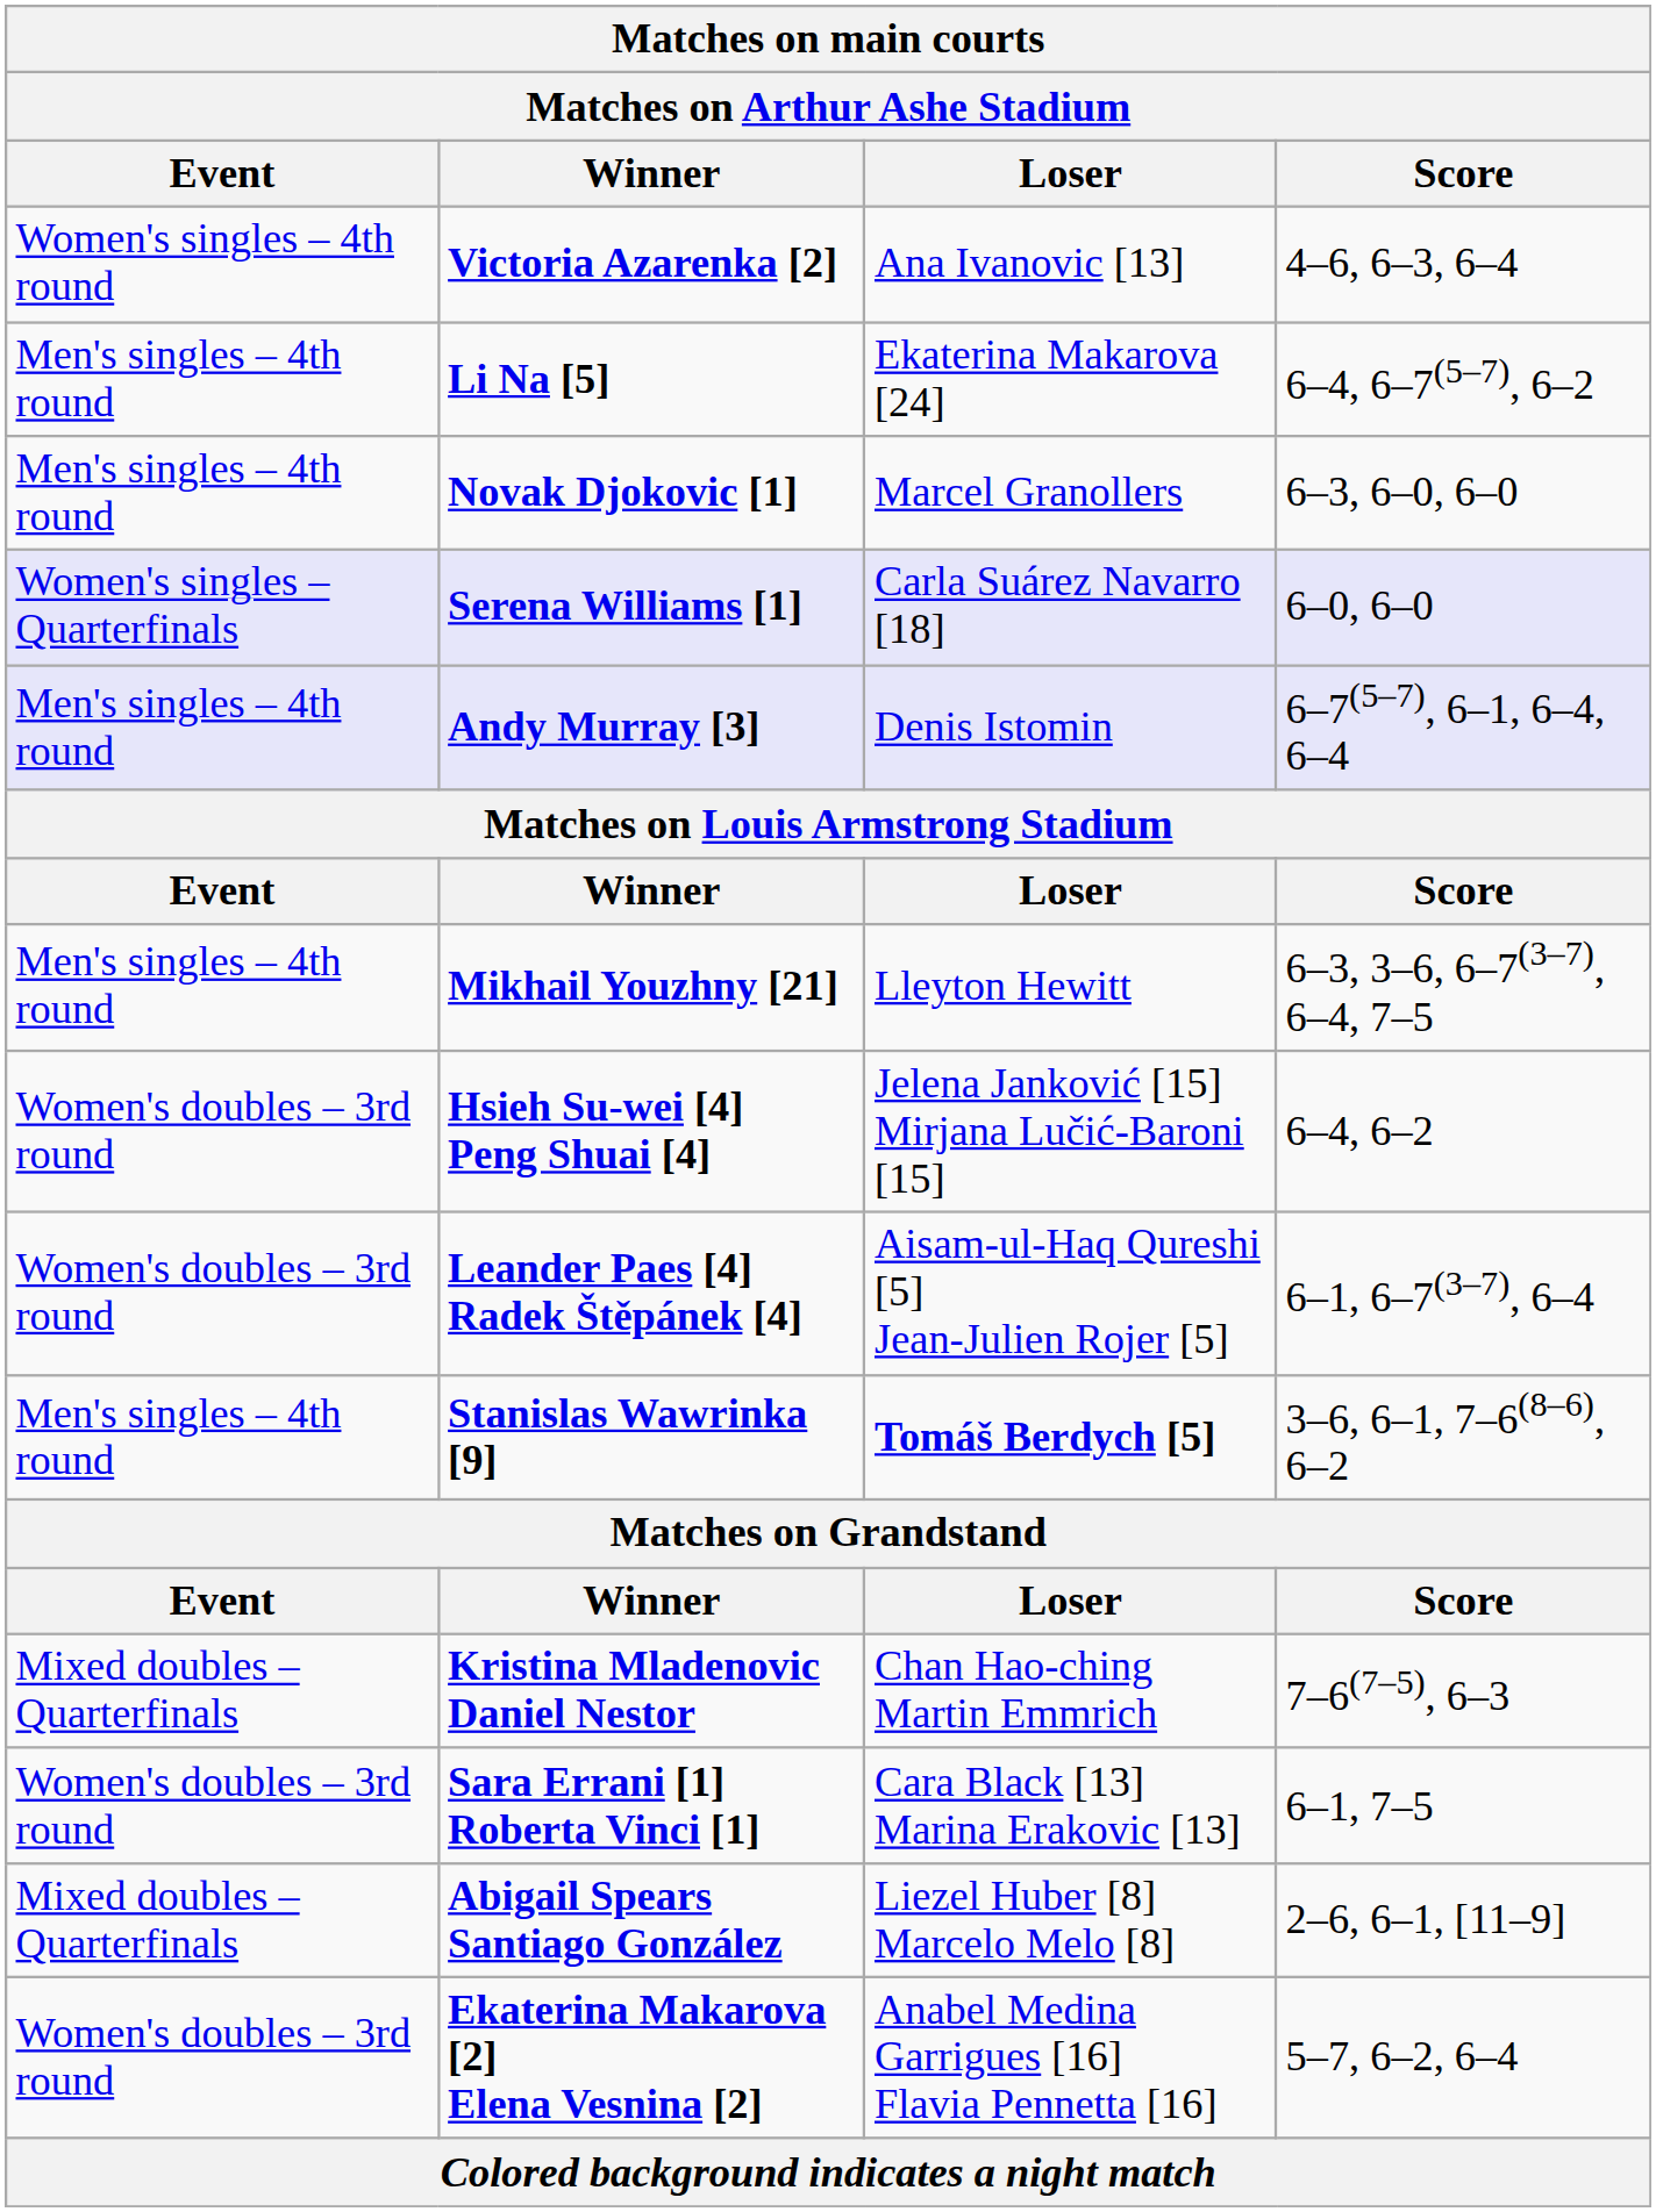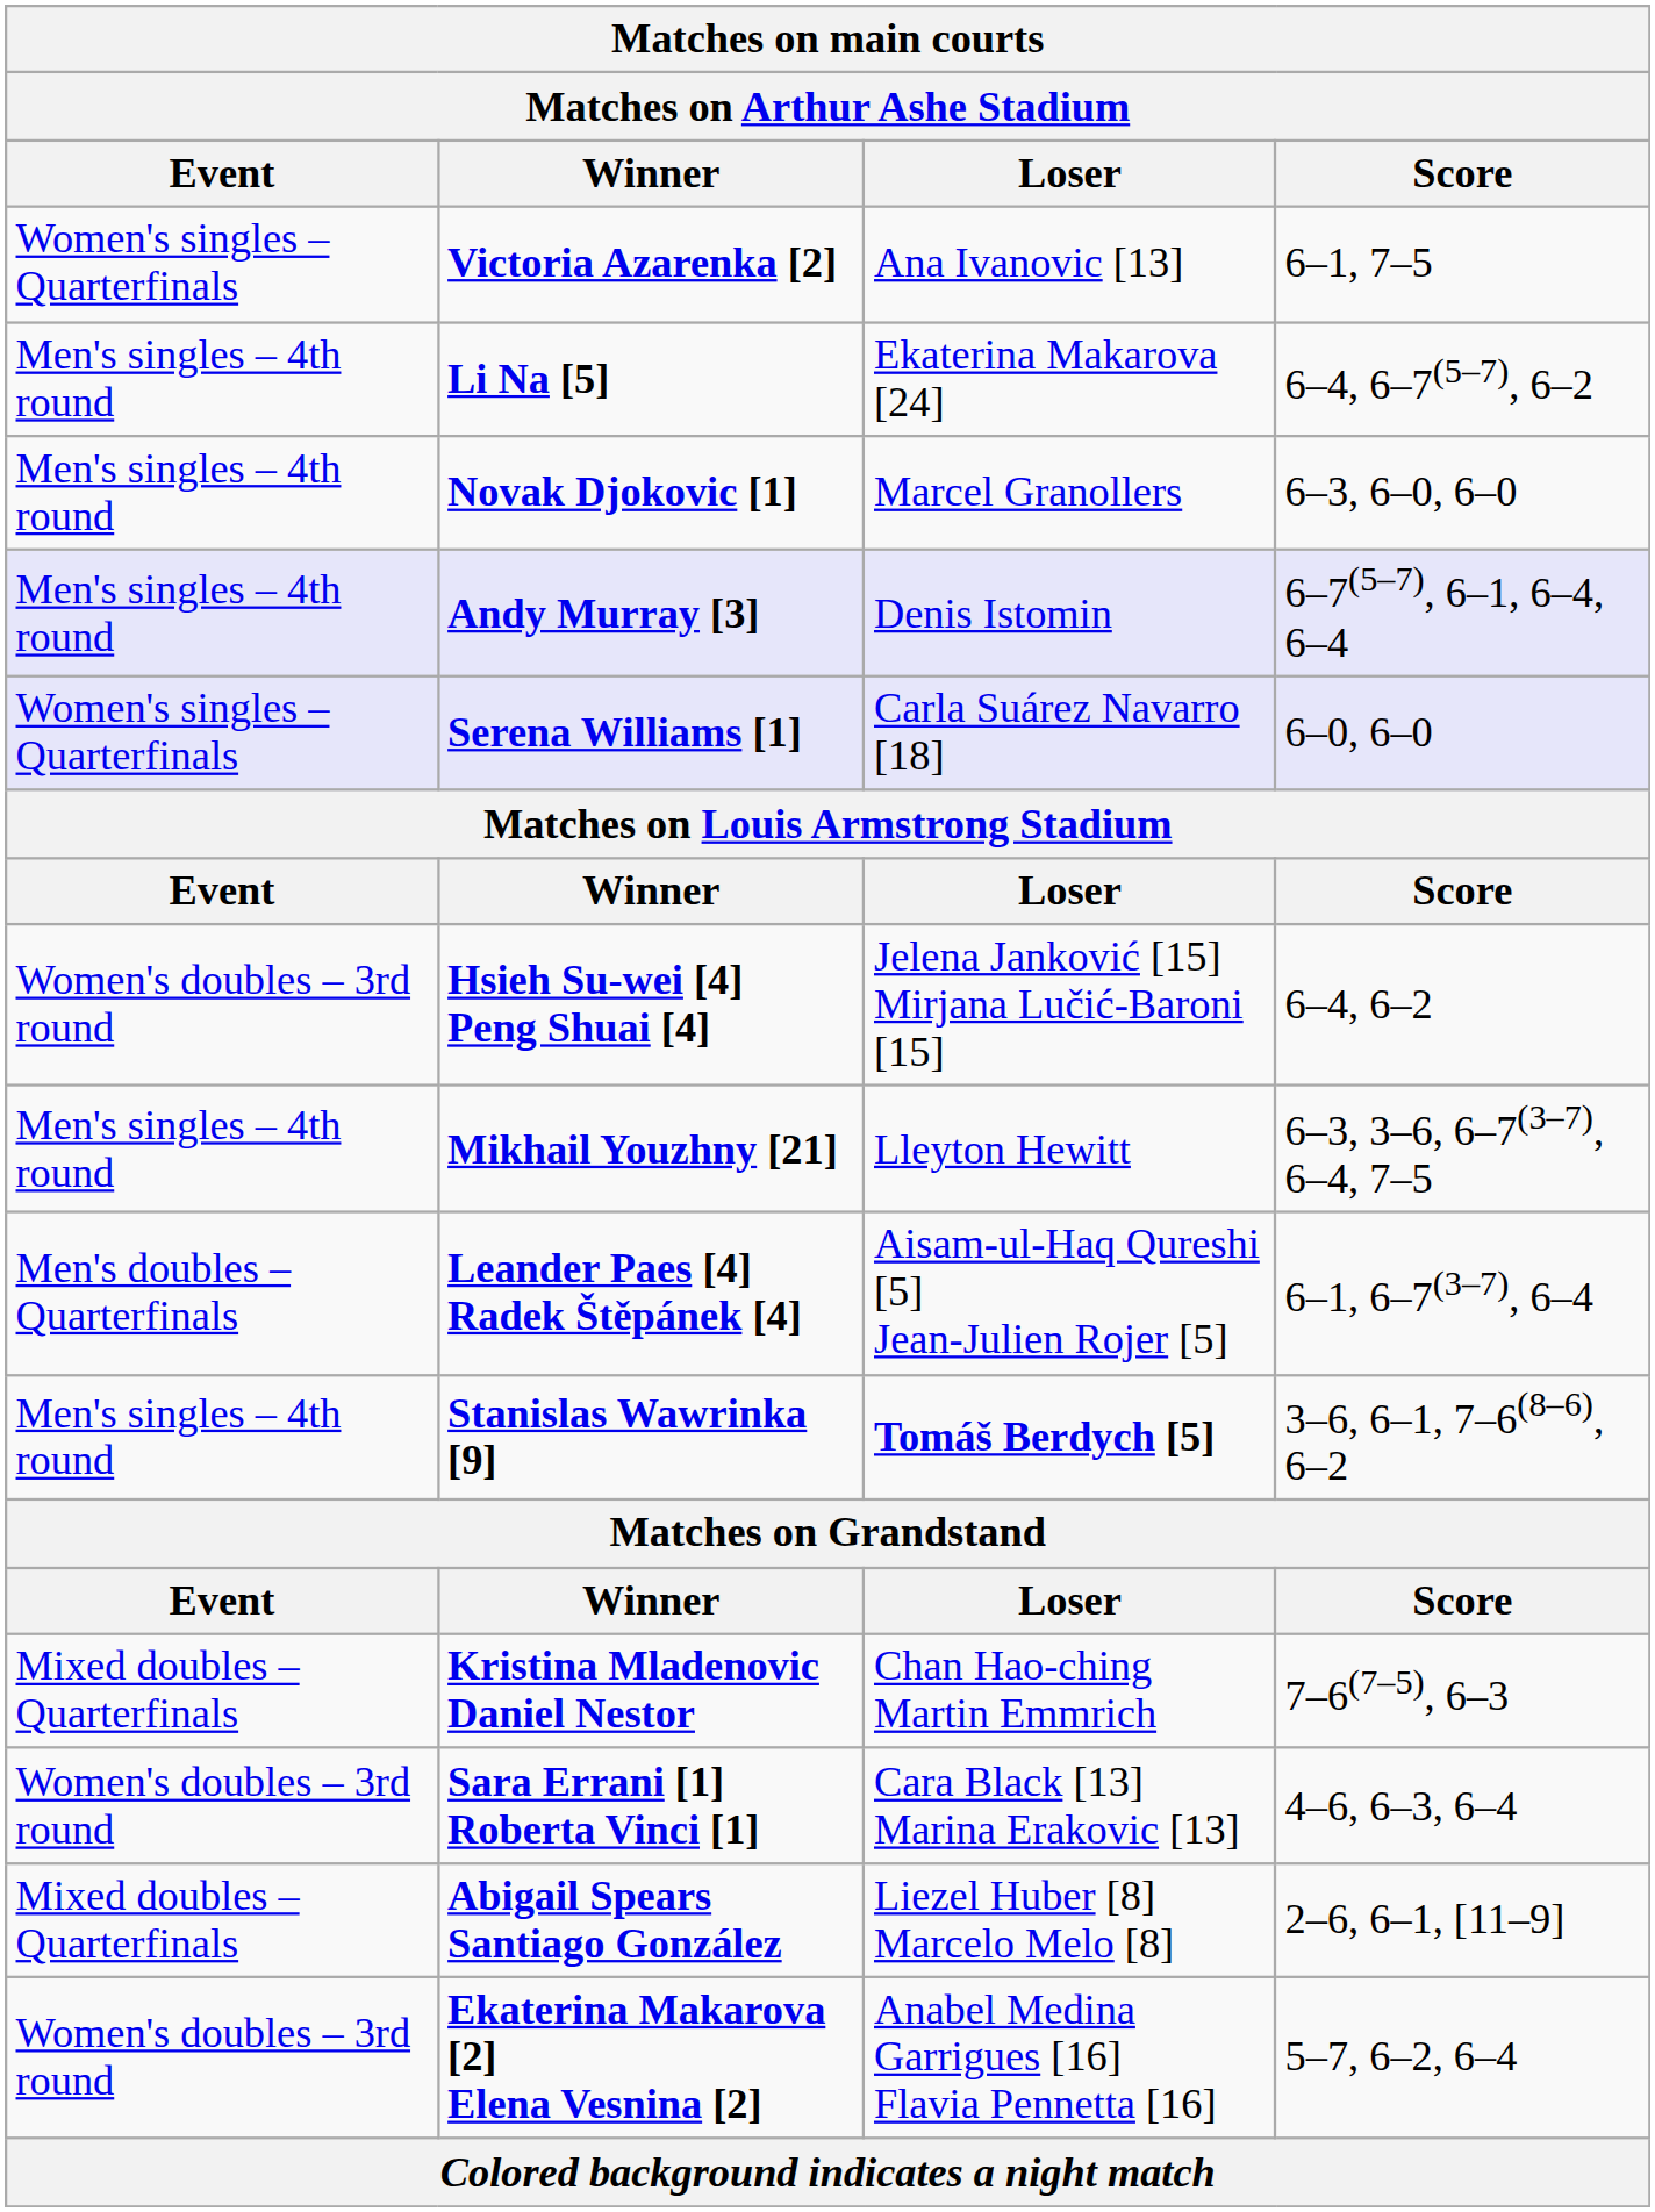 <table class="wikitable collapsible uncollapsed" style="margin:auto;">
 <tr>
 <th colspan="4" style="white-space:nowrap;">Matches on main courts</th>
 </tr>
 <tr>
 <th colspan="4"><strong>Matches on <a href='#'>Arthur Ashe Stadium</a></strong></th>
 </tr>
 <tr>
 <th width="220">Event</th>
 <th width="220">Winner</th>
 <th width="220">Loser</th>
 <th width="220">Score</th>
 </tr>
 <tr>
-<td><a href='#'>Women's singles – 4th round</a></td>
+<td><a href='#'>Women's singles – Quarterfinals</a></td>
 <td> <strong><a href='#'>Victoria Azarenka</a> [2]</strong></td>
 <td> <a href='#'>Ana Ivanovic</a> [13]</td>
-<td>4–6, 6–3, 6–4</td>
+<td>6–1, 7–5</td>
 </tr>
 <tr>
 <td><a href='#'>Men's singles – 4th round</a></td>
 <td> <strong><a href='#'>Li Na</a> [5]</strong></td>
 <td> <a href='#'>Ekaterina Makarova</a> [24]</td>
 <td>6–4, 6–7<sup>(5–7)</sup>, 6–2</td>
 </tr>
 <tr>
 <td><a href='#'>Men's singles – 4th round</a></td>
 <td> <strong><a href='#'>Novak Djokovic</a> [1]</strong></td>
 <td> <a href='#'>Marcel Granollers</a></td>
 <td>6–3, 6–0, 6–0</td>
 </tr>
 <tr style="background:lavender;">
+<td><a href='#'>Men's singles – 4th round</a></td>
+<td> <strong><a href='#'>Andy Murray</a> [3]</strong></td>
+<td> <a href='#'>Denis Istomin</a></td>
+<td>6–7<sup>(5–7)</sup>, 6–1, 6–4, 6–4</td>
+</tr>
+<tr style="background:lavender;">
 <td><a href='#'>Women's singles – Quarterfinals</a></td>
 <td> <strong><a href='#'>Serena Williams</a> [1]</strong></td>
 <td> <a href='#'>Carla Suárez Navarro</a> [18]</td>
 <td>6–0, 6–0</td>
-</tr>
-<tr style="background:lavender;">
-<td><a href='#'>Men's singles – 4th round</a></td>
-<td> <strong><a href='#'>Andy Murray</a> [3]</strong></td>
-<td> <a href='#'>Denis Istomin</a></td>
-<td>6–7<sup>(5–7)</sup>, 6–1, 6–4, 6–4</td>
 </tr>
 <tr>
 <th colspan="4"><strong>Matches on <a href='#'>Louis Armstrong Stadium</a></strong></th>
 </tr>
 <tr>
 <th width="220">Event</th>
 <th width="220">Winner</th>
 <th width="220">Loser</th>
 <th width="220">Score</th>
 </tr>
 <tr>
+<td><a href='#'>Women's doubles – 3rd round</a></td>
+<td> <strong><a href='#'>Hsieh Su-wei</a> [4]</strong><br>  <strong><a href='#'>Peng Shuai</a> [4]</strong></td>
+<td> <a href='#'>Jelena Janković</a> [15] <br>  <a href='#'>Mirjana Lučić-Baroni</a> [15]</td>
+<td>6–4, 6–2</td>
+</tr>
+<tr>
 <td><a href='#'>Men's singles – 4th round</a></td>
 <td> <strong><a href='#'>Mikhail Youzhny</a> [21]</strong></td>
 <td> <a href='#'>Lleyton Hewitt</a></td>
 <td>6–3, 3–6, 6–7<sup>(3–7)</sup>, 6–4, 7–5</td>
 </tr>
 <tr>
-<td><a href='#'>Women's doubles – 3rd round</a></td>
-<td> <strong><a href='#'>Hsieh Su-wei</a> [4]</strong><br>  <strong><a href='#'>Peng Shuai</a> [4]</strong></td>
-<td> <a href='#'>Jelena Janković</a> [15] <br>  <a href='#'>Mirjana Lučić-Baroni</a> [15]</td>
-<td>6–4, 6–2</td>
-</tr>
-<tr>
-<td><a href='#'>Women's doubles – 3rd round</a></td>
+<td><a href='#'>Men's doubles – Quarterfinals</a></td>
 <td> <strong><a href='#'>Leander Paes</a> [4]</strong> <br>  <strong><a href='#'>Radek Štěpánek</a> [4]</strong></td>
 <td> <a href='#'>Aisam-ul-Haq Qureshi</a> [5] <br>  <a href='#'>Jean-Julien Rojer</a> [5]</td>
 <td>6–1, 6–7<sup>(3–7)</sup>, 6–4</td>
 </tr>
 <tr>
 <td><a href='#'>Men's singles – 4th round</a></td>
 <td> <strong><a href='#'>Stanislas Wawrinka</a> [9]</strong></td>
 <td><strong> <a href='#'>Tomáš Berdych</a> [5]</strong></td>
 <td>3–6, 6–1, 7–6<sup>(8–6)</sup>, 6–2</td>
 </tr>
 <tr>
 <th colspan="4"><strong>Matches on Grandstand</strong></th>
 </tr>
 <tr>
 <th width="220">Event</th>
 <th width="220">Winner</th>
 <th width="220">Loser</th>
 <th width="220">Score</th>
 </tr>
 <tr>
 <td><a href='#'>Mixed doubles – Quarterfinals</a></td>
 <td> <strong><a href='#'>Kristina Mladenovic</a> <br>  <a href='#'>Daniel Nestor</a></strong></td>
 <td> <a href='#'>Chan Hao-ching</a> <br>  <a href='#'>Martin Emmrich</a></td>
 <td>7–6<sup>(7–5)</sup>, 6–3</td>
 </tr>
 <tr>
 <td><a href='#'>Women's doubles – 3rd round</a></td>
 <td> <strong><a href='#'>Sara Errani</a> [1]</strong> <br>  <strong><a href='#'>Roberta Vinci</a> [1]</strong></td>
 <td> <a href='#'>Cara Black</a> [13] <br> <a href='#'>Marina Erakovic</a> [13]</td>
-<td>6–1, 7–5</td>
+<td>4–6, 6–3, 6–4</td>
 </tr>
 <tr>
 <td><a href='#'>Mixed doubles – Quarterfinals</a></td>
 <td> <strong><a href='#'>Abigail Spears</a></strong> <br>  <strong><a href='#'>Santiago González</a></strong></td>
 <td> <a href='#'>Liezel Huber</a> [8] <br>  <a href='#'>Marcelo Melo</a> [8]</td>
 <td>2–6, 6–1, [11–9]</td>
 </tr>
 <tr>
 <td><a href='#'>Women's doubles – 3rd round</a></td>
 <td> <strong><a href='#'>Ekaterina Makarova</a> [2]</strong> <br>  <strong><a href='#'>Elena Vesnina</a> [2]</strong></td>
 <td> <a href='#'>Anabel Medina Garrigues</a> [16] <br>  <a href='#'>Flavia Pennetta</a> [16]</td>
 <td>5–7, 6–2, 6–4</td>
 </tr>
 <tr>
 <th colspan="4"><em>Colored background indicates a night match</em></th>
 </tr>
 </table>
